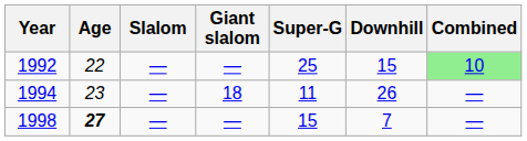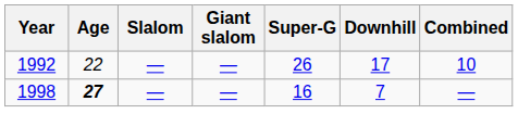 <table class=wikitable style="text-align:center">
 <tr>
 <th>  Year  </th>
 <th> Age </th>
 <th> Slalom </th>
 <th> Giant <br> slalom </th>
 <th>Super-G</th>
 <th>Downhill</th>
 <th>Combined</th>
 </tr>
 <tr>
 <td><a href='#'>1992</a></td>
 <td><em>22</em></td>
 <td><a href='#'>—</a></td>
 <td><a href='#'>—</a></td>
-<td><a href='#'>25</a></td>
-<td><a href='#'>15</a></td>
-<td style="background: lightgreen;"><a href='#'>10</a></td>
-</tr>
-<tr>
-<td><a href='#'>1994</a></td>
-<td><em>23</em></td>
-<td><a href='#'>—</a></td>
-<td><a href='#'>18</a></td>
-<td><a href='#'>11</a></td>
 <td><a href='#'>26</a></td>
-<td><a href='#'>—</a></td>
+<td><a href='#'>17</a></td>
+<td><a href='#'>10</a></td>
 </tr>
 <tr>
 <td><a href='#'>1998</a></td>
 <td><strong><em>27</em></strong></td>
 <td><a href='#'>—</a></td>
 <td><a href='#'>—</a></td>
-<td><a href='#'>15</a></td>
+<td><a href='#'>16</a></td>
 <td><a href='#'>7</a></td>
 <td><a href='#'>—</a></td>
 </tr>
 </table>
